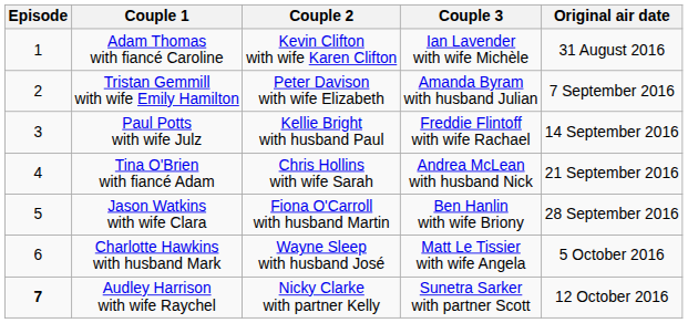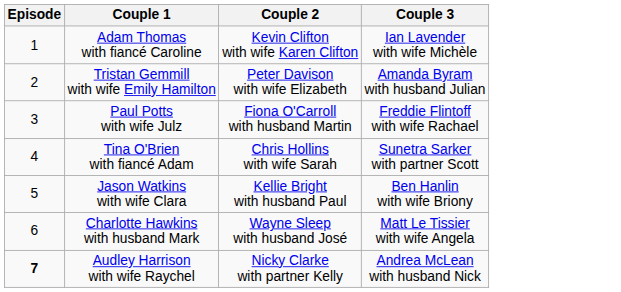 <table class="wikitable sortable" style="text-align:center;">
 <tr>
 <th>Episode</th>
 <th>Couple 1</th>
 <th>Couple 2</th>
 <th>Couple 3</th>
-<th>Original air date</th>
 </tr>
 <tr>
 <td>1</td>
 <td><a href='#'>Adam Thomas</a><br>with fiancé Caroline</td>
 <td><a href='#'>Kevin Clifton</a><br>with wife <a href='#'>Karen Clifton</a></td>
 <td><a href='#'>Ian Lavender</a><br>with wife Michèle</td>
-<td>31 August 2016</td>
 </tr>
 <tr>
 <td>2</td>
 <td><a href='#'>Tristan Gemmill</a><br>with wife <a href='#'>Emily Hamilton</a></td>
 <td><a href='#'>Peter Davison</a><br>with wife Elizabeth</td>
 <td><a href='#'>Amanda Byram</a><br>with husband Julian</td>
-<td>7 September 2016</td>
 </tr>
 <tr>
 <td>3</td>
 <td><a href='#'>Paul Potts</a><br>with wife Julz</td>
-<td><a href='#'>Kellie Bright</a><br>with husband Paul</td>
+<td><a href='#'>Fiona O'Carroll</a><br>with husband Martin</td>
 <td><a href='#'>Freddie Flintoff</a><br>with wife Rachael</td>
-<td>14 September 2016</td>
 </tr>
 <tr>
 <td>4</td>
 <td><a href='#'>Tina O'Brien</a><br>with fiancé Adam</td>
 <td><a href='#'>Chris Hollins</a><br>with wife Sarah</td>
-<td><a href='#'>Andrea McLean</a><br>with husband Nick</td>
-<td>21 September 2016</td>
+<td><a href='#'>Sunetra Sarker</a><br>with partner Scott</td>
 </tr>
 <tr>
 <td>5</td>
 <td><a href='#'>Jason Watkins</a><br>with wife Clara</td>
-<td><a href='#'>Fiona O'Carroll</a><br>with husband Martin</td>
+<td><a href='#'>Kellie Bright</a><br>with husband Paul</td>
 <td><a href='#'>Ben Hanlin</a><br>with wife Briony</td>
-<td>28 September 2016</td>
 </tr>
 <tr>
 <td>6</td>
 <td><a href='#'>Charlotte Hawkins</a><br>with husband Mark</td>
 <td><a href='#'>Wayne Sleep</a><br>with husband José</td>
 <td><a href='#'>Matt Le Tissier</a><br>with wife Angela</td>
-<td>5 October 2016</td>
 </tr>
 <tr>
 <td><strong>7</strong></td>
 <td><a href='#'>Audley Harrison</a><br>with wife Raychel</td>
 <td><a href='#'>Nicky Clarke</a><br>with partner Kelly</td>
-<td><a href='#'>Sunetra Sarker</a><br>with partner Scott</td>
-<td>12 October 2016</td>
+<td><a href='#'>Andrea McLean</a><br>with husband Nick</td>
 </tr>
 </table>
